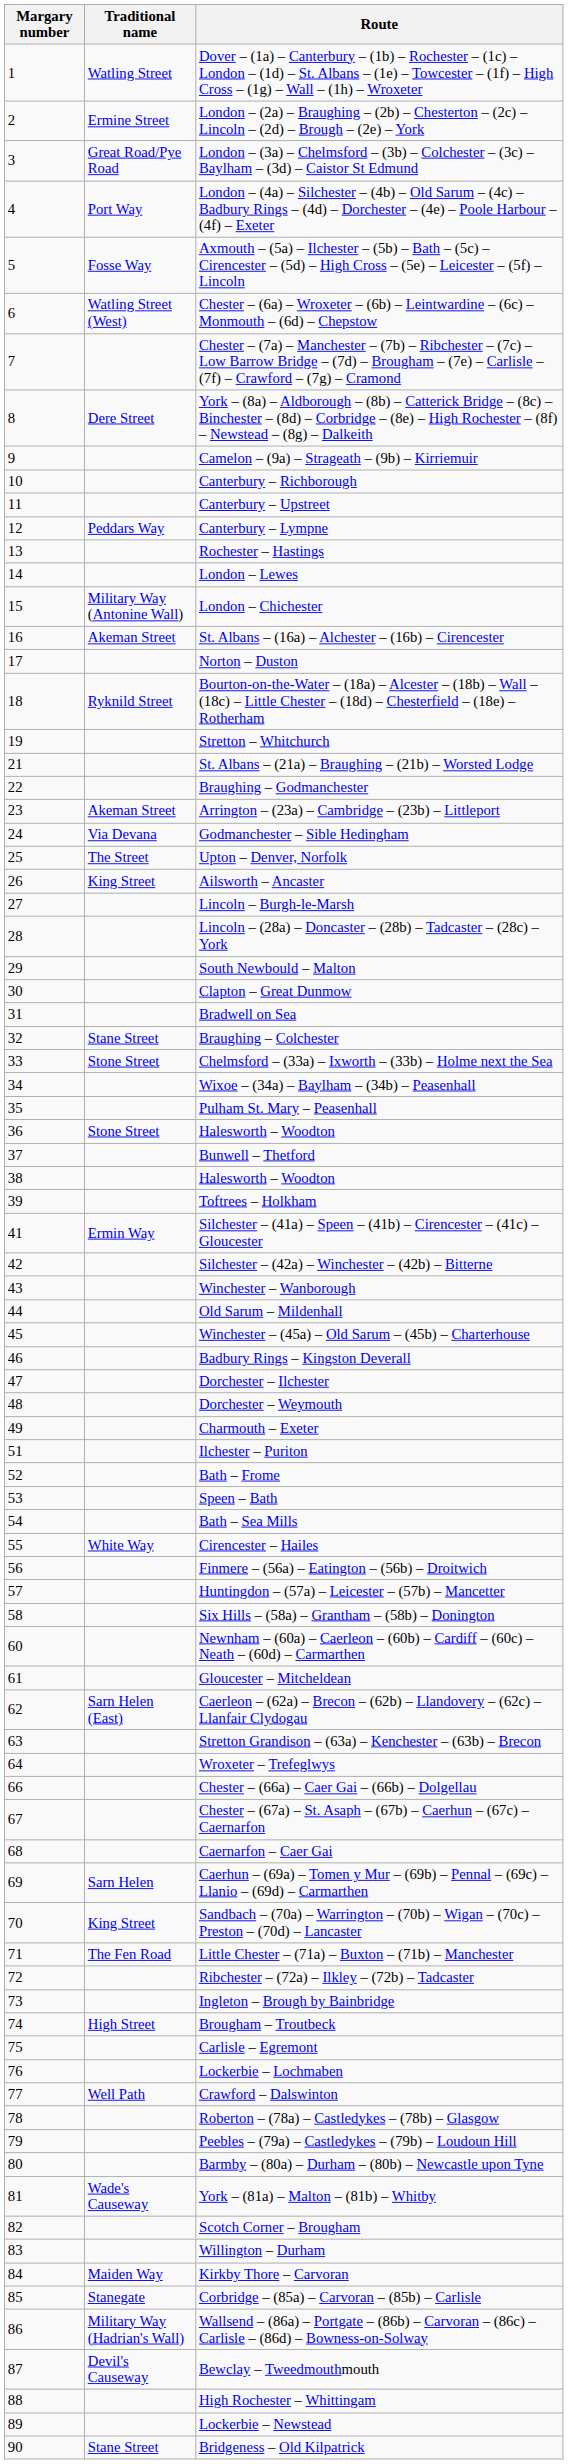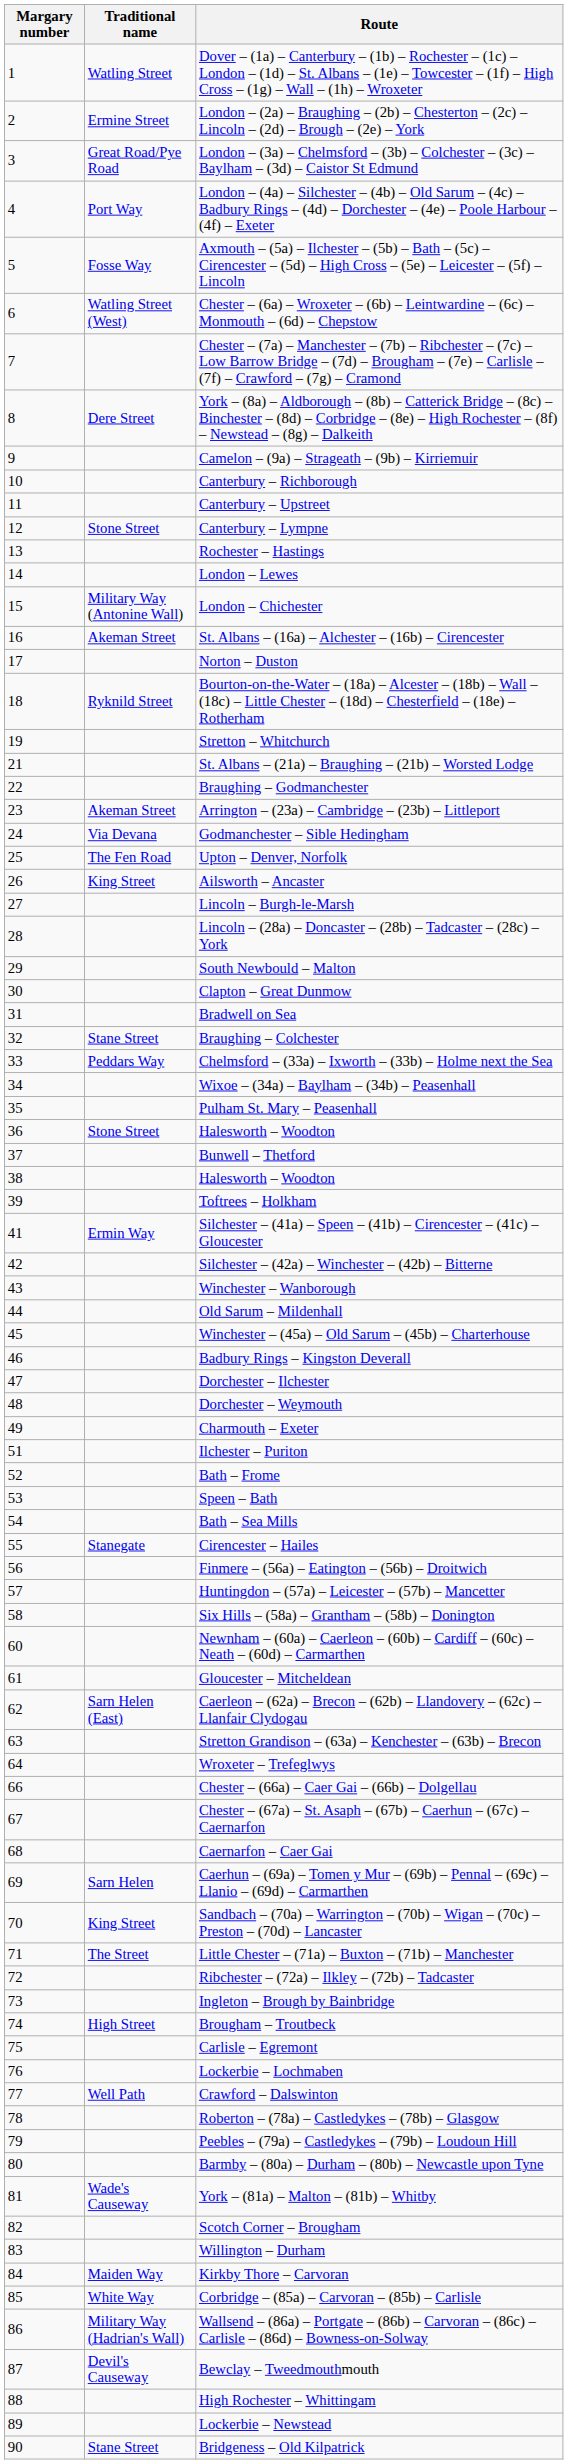 <table class=wikitable>
 <tr>
 <th>Margary number</th>
 <th>Traditional name</th>
 <th>Route</th>
 </tr>
 <tr>
 <td>1</td>
 <td><a href='#'>Watling Street</a></td>
 <td><a href='#'>Dover</a> – (1a) – <a href='#'>Canterbury</a> – (1b) – <a href='#'>Rochester</a> – (1c) – <a href='#'>London</a> – (1d) – <a href='#'>St. Albans</a> – (1e) – <a href='#'>Towcester</a> – (1f) – <a href='#'>High Cross</a> – (1g) – <a href='#'>Wall</a> – (1h) – <a href='#'>Wroxeter</a></td>
 </tr>
 <tr>
 <td>2</td>
 <td><a href='#'>Ermine Street</a></td>
 <td><a href='#'>London</a> – (2a) – <a href='#'>Braughing</a> – (2b) – <a href='#'>Chesterton</a> – (2c) – <a href='#'>Lincoln</a> – (2d) – <a href='#'>Brough</a> – (2e) – <a href='#'>York</a></td>
 </tr>
 <tr>
 <td>3</td>
 <td><a href='#'>Great Road/Pye Road</a></td>
 <td><a href='#'>London</a> – (3a) – <a href='#'>Chelmsford</a> – (3b) – <a href='#'>Colchester</a> – (3c) – <a href='#'>Baylham</a> – (3d) – <a href='#'>Caistor St Edmund</a></td>
 </tr>
 <tr>
 <td>4</td>
 <td><a href='#'>Port Way</a></td>
 <td><a href='#'>London</a> – (4a) – <a href='#'>Silchester</a> – (4b) – <a href='#'>Old Sarum</a> – (4c) – <a href='#'>Badbury Rings</a> – (4d) – <a href='#'>Dorchester</a> – (4e) – <a href='#'>Poole Harbour</a> – (4f) – <a href='#'>Exeter</a></td>
 </tr>
 <tr>
 <td>5</td>
 <td><a href='#'>Fosse Way</a></td>
 <td><a href='#'>Axmouth</a> – (5a) – <a href='#'>Ilchester</a> – (5b) – <a href='#'>Bath</a> – (5c) – <a href='#'>Cirencester</a> – (5d) – <a href='#'>High Cross</a> – (5e) – <a href='#'>Leicester</a> – (5f) – <a href='#'>Lincoln</a></td>
 </tr>
 <tr>
 <td>6</td>
 <td><a href='#'>Watling Street (West)</a></td>
 <td><a href='#'>Chester</a> – (6a) – <a href='#'>Wroxeter</a> – (6b) – <a href='#'>Leintwardine</a> – (6c) – <a href='#'>Monmouth</a> – (6d) – <a href='#'>Chepstow</a></td>
 </tr>
 <tr>
 <td>7</td>
 <td></td>
 <td><a href='#'>Chester</a> – (7a) – <a href='#'>Manchester</a> – (7b) – <a href='#'>Ribchester</a> – (7c) – <a href='#'>Low Barrow Bridge</a> – (7d) – <a href='#'>Brougham</a> – (7e) – <a href='#'>Carlisle</a> – (7f) – <a href='#'>Crawford</a> – (7g) – <a href='#'>Cramond</a></td>
 </tr>
 <tr>
 <td>8</td>
 <td><a href='#'>Dere Street</a></td>
 <td><a href='#'>York</a> – (8a) – <a href='#'>Aldborough</a> – (8b) – <a href='#'>Catterick Bridge</a> – (8c) – <a href='#'>Binchester</a> – (8d) – <a href='#'>Corbridge</a> – (8e) – <a href='#'>High Rochester</a> – (8f) – <a href='#'>Newstead</a> – (8g) – <a href='#'>Dalkeith</a></td>
 </tr>
 <tr>
 <td>9</td>
 <td></td>
 <td><a href='#'>Camelon</a> – (9a) – <a href='#'>Strageath</a> – (9b) – <a href='#'>Kirriemuir</a></td>
 </tr>
 <tr>
 <td>10</td>
 <td></td>
 <td><a href='#'>Canterbury</a> – <a href='#'>Richborough</a></td>
 </tr>
 <tr>
 <td>11</td>
 <td></td>
 <td><a href='#'>Canterbury</a> – <a href='#'>Upstreet</a></td>
 </tr>
 <tr>
 <td>12</td>
-<td><a href='#'>Peddars Way</a></td>
+<td><a href='#'>Stone Street</a></td>
 <td><a href='#'>Canterbury</a> – <a href='#'>Lympne</a></td>
 </tr>
 <tr>
 <td>13</td>
 <td></td>
 <td><a href='#'>Rochester</a> – <a href='#'>Hastings</a></td>
 </tr>
 <tr>
 <td>14</td>
 <td></td>
 <td><a href='#'>London</a> – <a href='#'>Lewes</a></td>
 </tr>
 <tr>
 <td>15</td>
 <td><a href='#'>Military Way</a> (<a href='#'>Antonine Wall</a>)</td>
 <td><a href='#'>London</a> – <a href='#'>Chichester</a></td>
 </tr>
 <tr>
 <td>16</td>
 <td><a href='#'>Akeman Street</a></td>
 <td><a href='#'>St. Albans</a> – (16a) – <a href='#'>Alchester</a> – (16b) – <a href='#'>Cirencester</a></td>
 </tr>
 <tr>
 <td>17</td>
 <td></td>
 <td><a href='#'>Norton</a> – <a href='#'>Duston</a></td>
 </tr>
 <tr>
 <td>18</td>
 <td><a href='#'>Ryknild Street</a></td>
 <td><a href='#'>Bourton-on-the-Water</a> – (18a) – <a href='#'>Alcester</a> – (18b) – <a href='#'>Wall</a> – (18c) – <a href='#'>Little Chester</a> – (18d) – <a href='#'>Chesterfield</a> – (18e) – <a href='#'>Rotherham</a></td>
 </tr>
 <tr>
 <td>19</td>
 <td></td>
 <td><a href='#'>Stretton</a> – <a href='#'>Whitchurch</a></td>
 </tr>
 <tr>
 <td>21</td>
 <td></td>
 <td><a href='#'>St. Albans</a> – (21a) – <a href='#'>Braughing</a> – (21b) – <a href='#'>Worsted Lodge</a></td>
 </tr>
 <tr>
 <td>22</td>
 <td></td>
 <td><a href='#'>Braughing</a> – <a href='#'>Godmanchester</a></td>
 </tr>
 <tr>
 <td>23</td>
 <td><a href='#'>Akeman Street</a></td>
 <td><a href='#'>Arrington</a> – (23a) – <a href='#'>Cambridge</a> – (23b) – <a href='#'>Littleport</a></td>
 </tr>
 <tr>
 <td>24</td>
 <td><a href='#'>Via Devana</a></td>
 <td><a href='#'>Godmanchester</a> – <a href='#'>Sible Hedingham</a></td>
 </tr>
 <tr>
 <td>25</td>
-<td><a href='#'>The Street</a></td>
+<td><a href='#'>The Fen Road</a></td>
 <td><a href='#'>Upton</a> – <a href='#'>Denver, Norfolk</a></td>
 </tr>
 <tr>
 <td>26</td>
 <td><a href='#'>King Street</a></td>
 <td><a href='#'>Ailsworth</a> – <a href='#'>Ancaster</a></td>
 </tr>
 <tr>
 <td>27</td>
 <td></td>
 <td><a href='#'>Lincoln</a> – <a href='#'>Burgh-le-Marsh</a></td>
 </tr>
 <tr>
 <td>28</td>
 <td></td>
 <td><a href='#'>Lincoln</a> – (28a) – <a href='#'>Doncaster</a> – (28b) – <a href='#'>Tadcaster</a> – (28c) – <a href='#'>York</a></td>
 </tr>
 <tr>
 <td>29</td>
 <td></td>
 <td><a href='#'>South Newbould</a> – <a href='#'>Malton</a></td>
 </tr>
 <tr>
 <td>30</td>
 <td></td>
 <td><a href='#'>Clapton</a> – <a href='#'>Great Dunmow</a></td>
 </tr>
 <tr>
 <td>31</td>
 <td></td>
 <td><a href='#'>Bradwell on Sea</a></td>
 </tr>
 <tr>
 <td>32</td>
 <td><a href='#'>Stane Street</a></td>
 <td><a href='#'>Braughing</a> – <a href='#'>Colchester</a></td>
 </tr>
 <tr>
 <td>33</td>
-<td><a href='#'>Stone Street</a></td>
+<td><a href='#'>Peddars Way</a></td>
 <td><a href='#'>Chelmsford</a> – (33a) – <a href='#'>Ixworth</a> – (33b) – <a href='#'>Holme next the Sea</a></td>
 </tr>
 <tr>
 <td>34</td>
 <td></td>
 <td><a href='#'>Wixoe</a> – (34a) – <a href='#'>Baylham</a> – (34b) – <a href='#'>Peasenhall</a></td>
 </tr>
 <tr>
 <td>35</td>
 <td></td>
 <td><a href='#'>Pulham St. Mary</a> – <a href='#'>Peasenhall</a></td>
 </tr>
 <tr>
 <td>36</td>
 <td><a href='#'>Stone Street</a></td>
 <td><a href='#'>Halesworth</a> – <a href='#'>Woodton</a></td>
 </tr>
 <tr>
 <td>37</td>
 <td></td>
 <td><a href='#'>Bunwell</a> – <a href='#'>Thetford</a></td>
 </tr>
 <tr>
 <td>38</td>
 <td></td>
 <td><a href='#'>Halesworth</a> – <a href='#'>Woodton</a></td>
 </tr>
 <tr>
 <td>39</td>
 <td></td>
 <td><a href='#'>Toftrees</a> – <a href='#'>Holkham</a></td>
 </tr>
 <tr>
 <td>41</td>
 <td><a href='#'>Ermin Way</a></td>
 <td><a href='#'>Silchester</a> – (41a) – <a href='#'>Speen</a> – (41b) – <a href='#'>Cirencester</a> – (41c) – <a href='#'>Gloucester</a></td>
 </tr>
 <tr>
 <td>42</td>
 <td></td>
 <td><a href='#'>Silchester</a> – (42a) – <a href='#'>Winchester</a> – (42b) – <a href='#'>Bitterne</a></td>
 </tr>
 <tr>
 <td>43</td>
 <td></td>
 <td><a href='#'>Winchester</a> – <a href='#'>Wanborough</a></td>
 </tr>
 <tr>
 <td>44</td>
 <td></td>
 <td><a href='#'>Old Sarum</a> – <a href='#'>Mildenhall</a></td>
 </tr>
 <tr>
 <td>45</td>
 <td></td>
 <td><a href='#'>Winchester</a> – (45a) – <a href='#'>Old Sarum</a> – (45b) – <a href='#'>Charterhouse</a></td>
 </tr>
 <tr>
 <td>46</td>
 <td></td>
 <td><a href='#'>Badbury Rings</a> – <a href='#'>Kingston Deverall</a></td>
 </tr>
 <tr>
 <td>47</td>
 <td></td>
 <td><a href='#'>Dorchester</a> – <a href='#'>Ilchester</a></td>
 </tr>
 <tr>
 <td>48</td>
 <td></td>
 <td><a href='#'>Dorchester</a> – <a href='#'>Weymouth</a></td>
 </tr>
 <tr>
 <td>49</td>
 <td></td>
 <td><a href='#'>Charmouth</a> – <a href='#'>Exeter</a></td>
 </tr>
 <tr>
 <td>51</td>
 <td></td>
 <td><a href='#'>Ilchester</a> – <a href='#'>Puriton</a></td>
 </tr>
 <tr>
 <td>52</td>
 <td></td>
 <td><a href='#'>Bath</a> – <a href='#'>Frome</a></td>
 </tr>
 <tr>
 <td>53</td>
 <td></td>
 <td><a href='#'>Speen</a> – <a href='#'>Bath</a></td>
 </tr>
 <tr>
 <td>54</td>
 <td></td>
 <td><a href='#'>Bath</a> – <a href='#'>Sea Mills</a></td>
 </tr>
 <tr>
 <td>55</td>
-<td><a href='#'>White Way</a></td>
+<td><a href='#'>Stanegate</a></td>
 <td><a href='#'>Cirencester</a> – <a href='#'>Hailes</a></td>
 </tr>
 <tr>
 <td>56</td>
 <td></td>
 <td><a href='#'>Finmere</a> – (56a) – <a href='#'>Eatington</a> – (56b) – <a href='#'>Droitwich</a></td>
 </tr>
 <tr>
 <td>57</td>
 <td></td>
 <td><a href='#'>Huntingdon</a> – (57a) – <a href='#'>Leicester</a> – (57b) – <a href='#'>Mancetter</a></td>
 </tr>
 <tr>
 <td>58</td>
 <td></td>
 <td><a href='#'>Six Hills</a> – (58a) – <a href='#'>Grantham</a> – (58b) – <a href='#'>Donington</a></td>
 </tr>
 <tr>
 <td>60</td>
 <td></td>
 <td><a href='#'>Newnham</a> – (60a) – <a href='#'>Caerleon</a> – (60b) – <a href='#'>Cardiff</a> – (60c) – <a href='#'>Neath</a> – (60d) – <a href='#'>Carmarthen</a></td>
 </tr>
 <tr>
 <td>61</td>
 <td></td>
 <td><a href='#'>Gloucester</a> – <a href='#'>Mitcheldean</a></td>
 </tr>
 <tr>
 <td>62</td>
 <td><a href='#'>Sarn Helen (East)</a></td>
 <td><a href='#'>Caerleon</a> – (62a) – <a href='#'>Brecon</a> – (62b) – <a href='#'>Llandovery</a> – (62c) – <a href='#'>Llanfair Clydogau</a></td>
 </tr>
 <tr>
 <td>63</td>
 <td></td>
 <td><a href='#'>Stretton Grandison</a> – (63a) – <a href='#'>Kenchester</a> – (63b) – <a href='#'>Brecon</a></td>
 </tr>
 <tr>
 <td>64</td>
 <td></td>
 <td><a href='#'>Wroxeter</a> – <a href='#'>Trefeglwys</a></td>
 </tr>
 <tr>
 <td>66</td>
 <td></td>
 <td><a href='#'>Chester</a> – (66a) – <a href='#'>Caer Gai</a> – (66b) – <a href='#'>Dolgellau</a></td>
 </tr>
 <tr>
 <td>67</td>
 <td></td>
 <td><a href='#'>Chester</a> – (67a) – <a href='#'>St. Asaph</a> – (67b) – <a href='#'>Caerhun</a> – (67c) – <a href='#'>Caernarfon</a></td>
 </tr>
 <tr>
 <td>68</td>
 <td></td>
 <td><a href='#'>Caernarfon</a> – <a href='#'>Caer Gai</a></td>
 </tr>
 <tr>
 <td>69</td>
 <td><a href='#'>Sarn Helen</a></td>
 <td><a href='#'>Caerhun</a> – (69a) – <a href='#'>Tomen y Mur</a> – (69b) – <a href='#'>Pennal</a> – (69c) – <a href='#'>Llanio</a> – (69d) – <a href='#'>Carmarthen</a></td>
 </tr>
 <tr>
 <td>70</td>
 <td><a href='#'>King Street</a></td>
 <td><a href='#'>Sandbach</a> – (70a) – <a href='#'>Warrington</a> – (70b) – <a href='#'>Wigan</a> – (70c) – <a href='#'>Preston</a> – (70d) – <a href='#'>Lancaster</a></td>
 </tr>
 <tr>
 <td>71</td>
-<td><a href='#'>The Fen Road</a></td>
+<td><a href='#'>The Street</a></td>
 <td><a href='#'>Little Chester</a> – (71a) – <a href='#'>Buxton</a> – (71b) – <a href='#'>Manchester</a></td>
 </tr>
 <tr>
 <td>72</td>
 <td></td>
 <td><a href='#'>Ribchester</a> – (72a) – <a href='#'>Ilkley</a> – (72b) – <a href='#'>Tadcaster</a></td>
 </tr>
 <tr>
 <td>73</td>
 <td></td>
 <td><a href='#'>Ingleton</a> – <a href='#'>Brough by Bainbridge</a></td>
 </tr>
 <tr>
 <td>74</td>
 <td><a href='#'>High Street</a></td>
 <td><a href='#'>Brougham</a> – <a href='#'>Troutbeck</a></td>
 </tr>
 <tr>
 <td>75</td>
 <td></td>
 <td><a href='#'>Carlisle</a> – <a href='#'>Egremont</a></td>
 </tr>
 <tr>
 <td>76</td>
 <td></td>
 <td><a href='#'>Lockerbie</a> – <a href='#'>Lochmaben</a></td>
 </tr>
 <tr>
 <td>77</td>
 <td><a href='#'>Well Path</a></td>
 <td><a href='#'>Crawford</a> – <a href='#'>Dalswinton</a></td>
 </tr>
 <tr>
 <td>78</td>
 <td></td>
 <td><a href='#'>Roberton</a> – (78a) – <a href='#'>Castledykes</a> – (78b) – <a href='#'>Glasgow</a></td>
 </tr>
 <tr>
 <td>79</td>
 <td></td>
 <td><a href='#'>Peebles</a> – (79a) – <a href='#'>Castledykes</a> – (79b) – <a href='#'>Loudoun Hill</a></td>
 </tr>
 <tr>
 <td>80</td>
 <td></td>
 <td><a href='#'>Barmby</a> – (80a) – <a href='#'>Durham</a> – (80b) – <a href='#'>Newcastle upon Tyne</a></td>
 </tr>
 <tr>
 <td>81</td>
 <td><a href='#'>Wade's Causeway</a></td>
 <td><a href='#'>York</a> – (81a) – <a href='#'>Malton</a> – (81b) – <a href='#'>Whitby</a></td>
 </tr>
 <tr>
 <td>82</td>
 <td></td>
 <td><a href='#'>Scotch Corner</a> – <a href='#'>Brougham</a></td>
 </tr>
 <tr>
 <td>83</td>
 <td></td>
 <td><a href='#'>Willington</a> – <a href='#'>Durham</a></td>
 </tr>
 <tr>
 <td>84</td>
 <td><a href='#'>Maiden Way</a></td>
 <td><a href='#'>Kirkby Thore</a> – <a href='#'>Carvoran</a></td>
 </tr>
 <tr>
 <td>85</td>
-<td><a href='#'>Stanegate</a></td>
+<td><a href='#'>White Way</a></td>
 <td><a href='#'>Corbridge</a> – (85a) – <a href='#'>Carvoran</a> – (85b) – <a href='#'>Carlisle</a></td>
 </tr>
 <tr>
 <td>86</td>
 <td><a href='#'>Military Way (Hadrian's Wall)</a></td>
 <td><a href='#'>Wallsend</a> – (86a) – <a href='#'>Portgate</a> – (86b) – <a href='#'>Carvoran</a> – (86c) – <a href='#'>Carlisle</a> – (86d) – <a href='#'>Bowness-on-Solway</a></td>
 </tr>
 <tr>
 <td>87</td>
 <td><a href='#'>Devil's Causeway</a></td>
 <td><a href='#'>Bewclay</a> – <a href='#'>Tweedmouth</a>mouth</td>
 </tr>
 <tr>
 <td>88</td>
 <td></td>
 <td><a href='#'>High Rochester</a> – <a href='#'>Whittingam</a></td>
 </tr>
 <tr>
 <td>89</td>
 <td></td>
 <td><a href='#'>Lockerbie</a> – <a href='#'>Newstead</a></td>
 </tr>
 <tr>
 <td>90</td>
 <td><a href='#'>Stane Street</a></td>
 <td><a href='#'>Bridgeness</a> – <a href='#'>Old Kilpatrick</a></td>
 </tr>
 </table>
